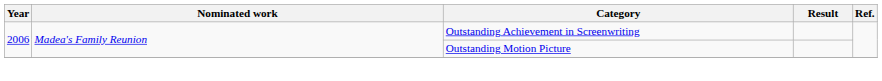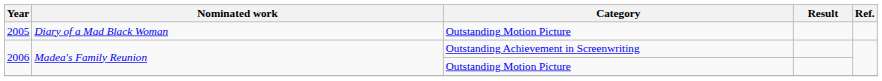 <table class=wikitable>
 <tr>
 <th scope="col" style="width:1em;">Year</th>
 <th scope="col" style="width:39em;">Nominated work</th>
 <th scope="col" style="width:33em;">Category</th>
 <th scope="col" style="width:5em;">Result</th>
 <th scope="col" style="width:1em;">Ref.</th>
+</tr>
+<tr>
+<td><a href='#'>2005</a></td>
+<td><em><a href='#'>Diary of a Mad Black Woman</a></em></td>
+<td><a href='#'>Outstanding Motion Picture</a></td>
+<td></td>
+<td style="text-align:center;"></td>
 </tr>
 <tr>
 <td rowspan="2"><a href='#'>2006</a></td>
 <td rowspan="2"><em><a href='#'>Madea's Family Reunion</a></em></td>
 <td><a href='#'>Outstanding Achievement in Screenwriting</a></td>
 <td></td>
 <td style="text-align:center;" rowspan="2"></td>
 </tr>
 <tr>
 <td><a href='#'>Outstanding Motion Picture</a></td>
 <td></td>
 </tr>
 <tr>
 </tr>
 </table>
